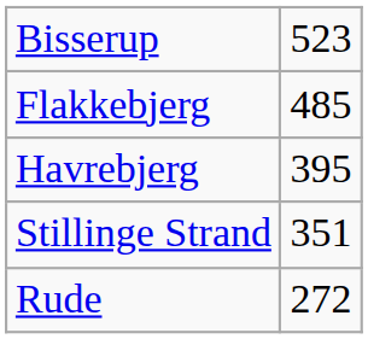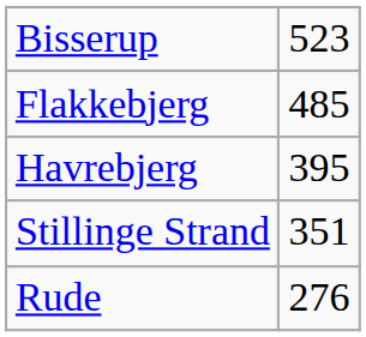 <table class="wikitable" style="float:left; margin-right:1em">
 <tr>
 <td><a href='#'>Bisserup</a></td>
 <td align="center">523</td>
 </tr>
 <tr>
 <td><a href='#'>Flakkebjerg</a></td>
 <td align="center">485</td>
 </tr>
 <tr>
 <td><a href='#'>Havrebjerg</a></td>
 <td align="center">395</td>
 </tr>
 <tr>
 <td><a href='#'>Stillinge Strand</a></td>
 <td align="center">351</td>
 </tr>
 <tr>
 <td><a href='#'>Rude</a></td>
-<td align="center">272</td>
+<td align="center">276</td>
 </tr>
 </table>
